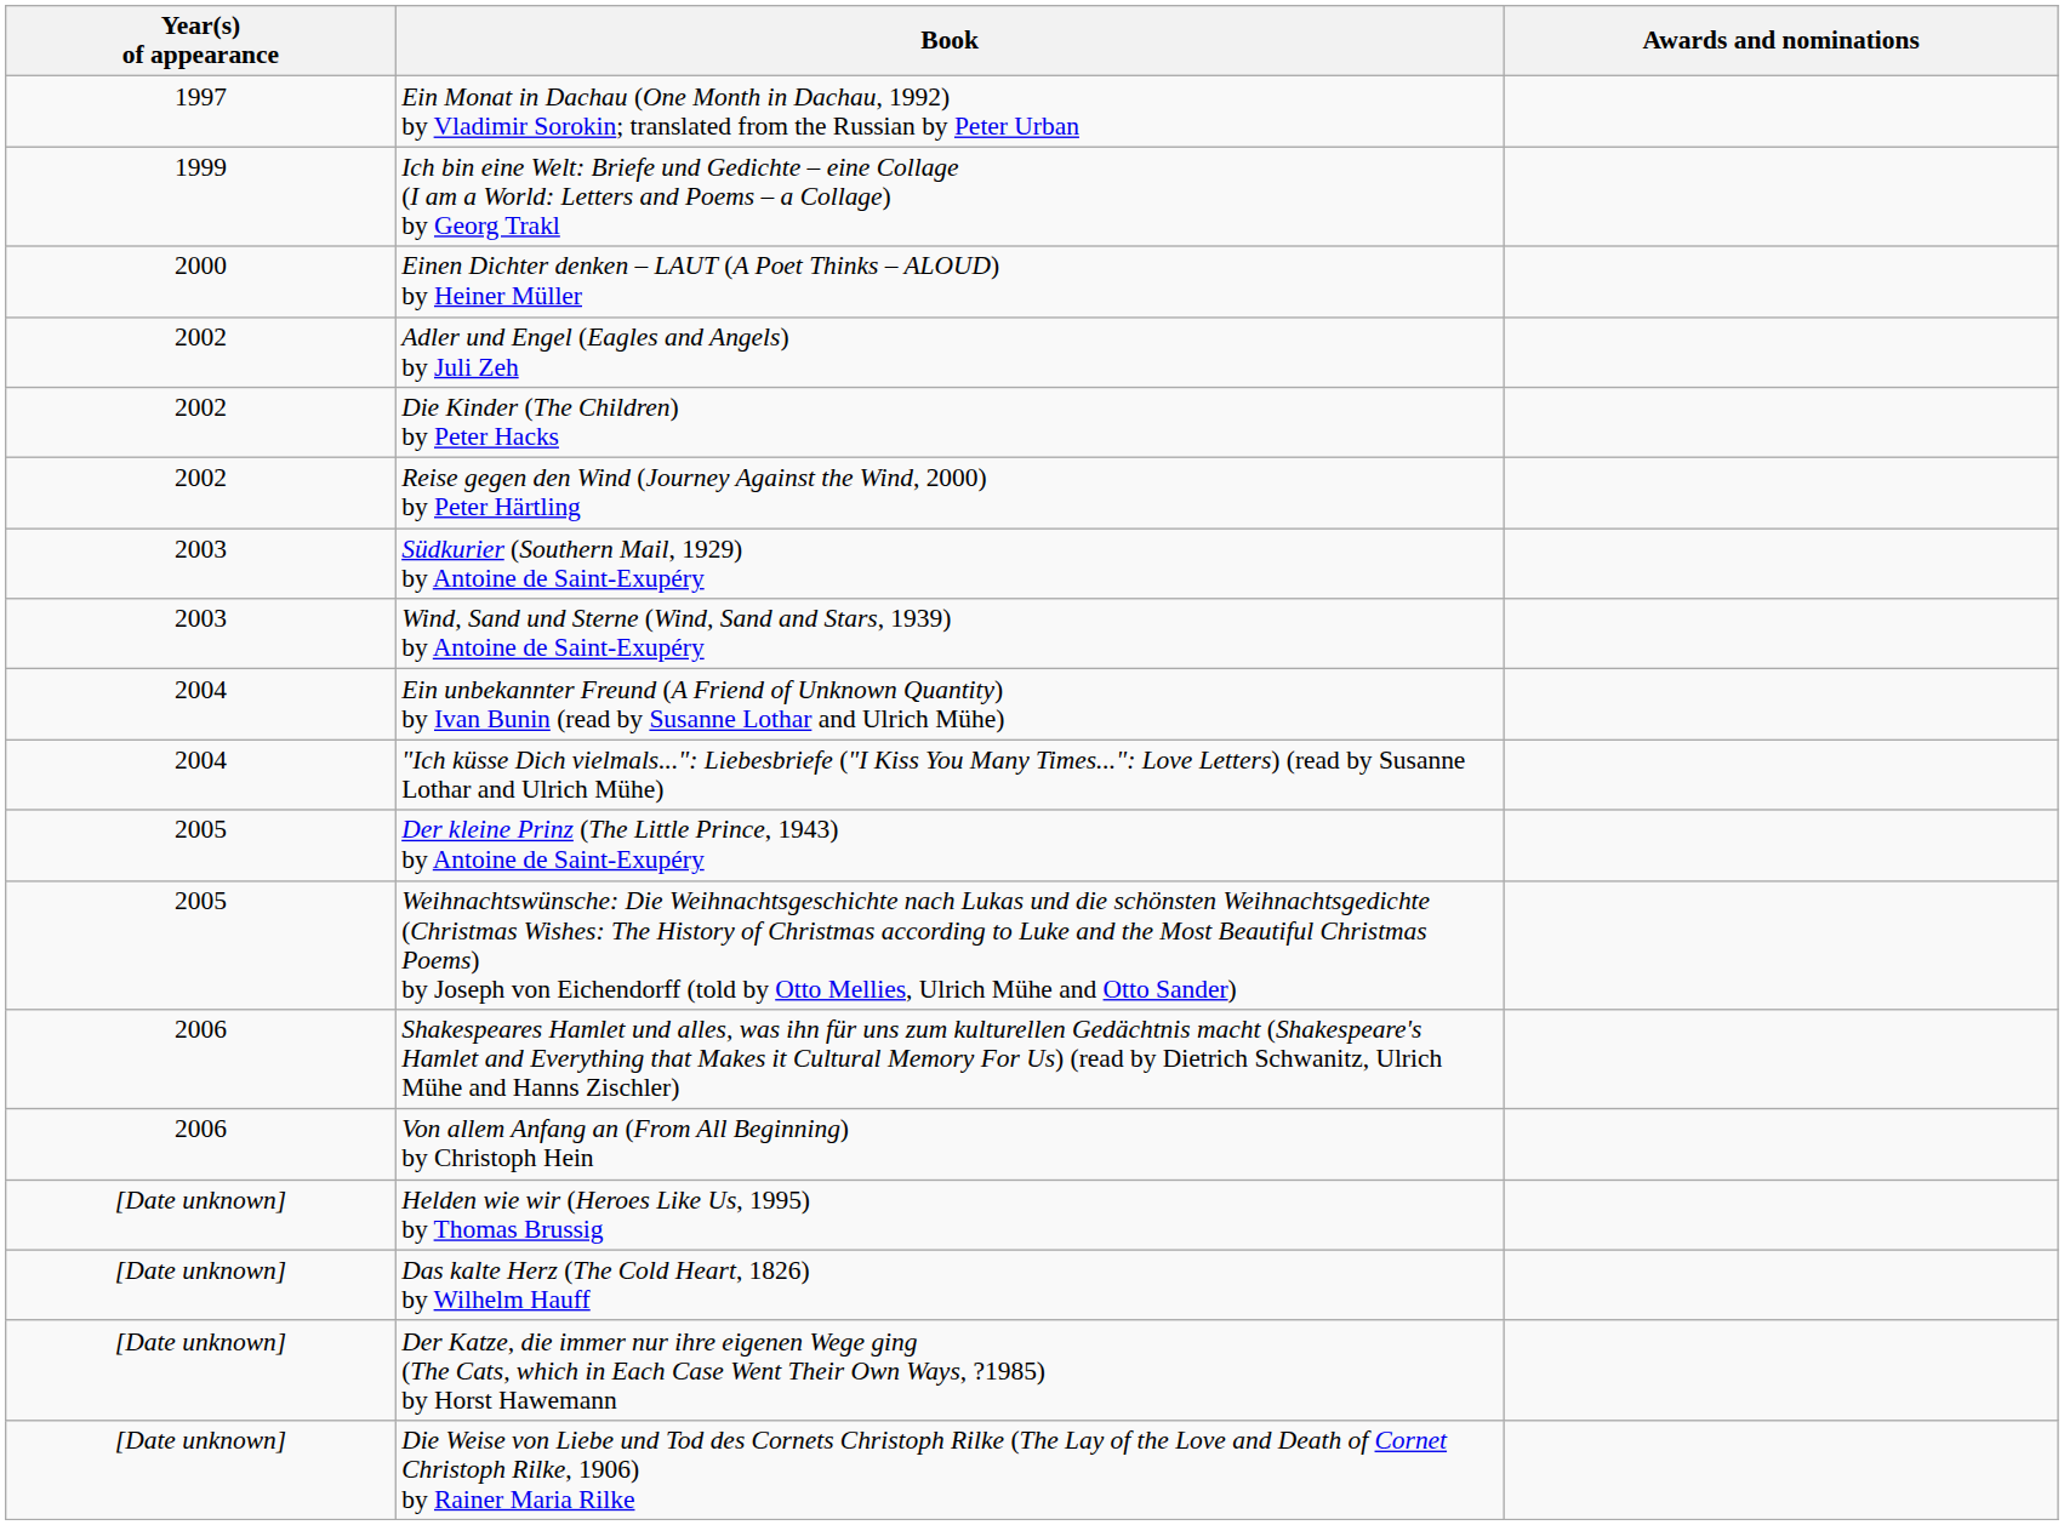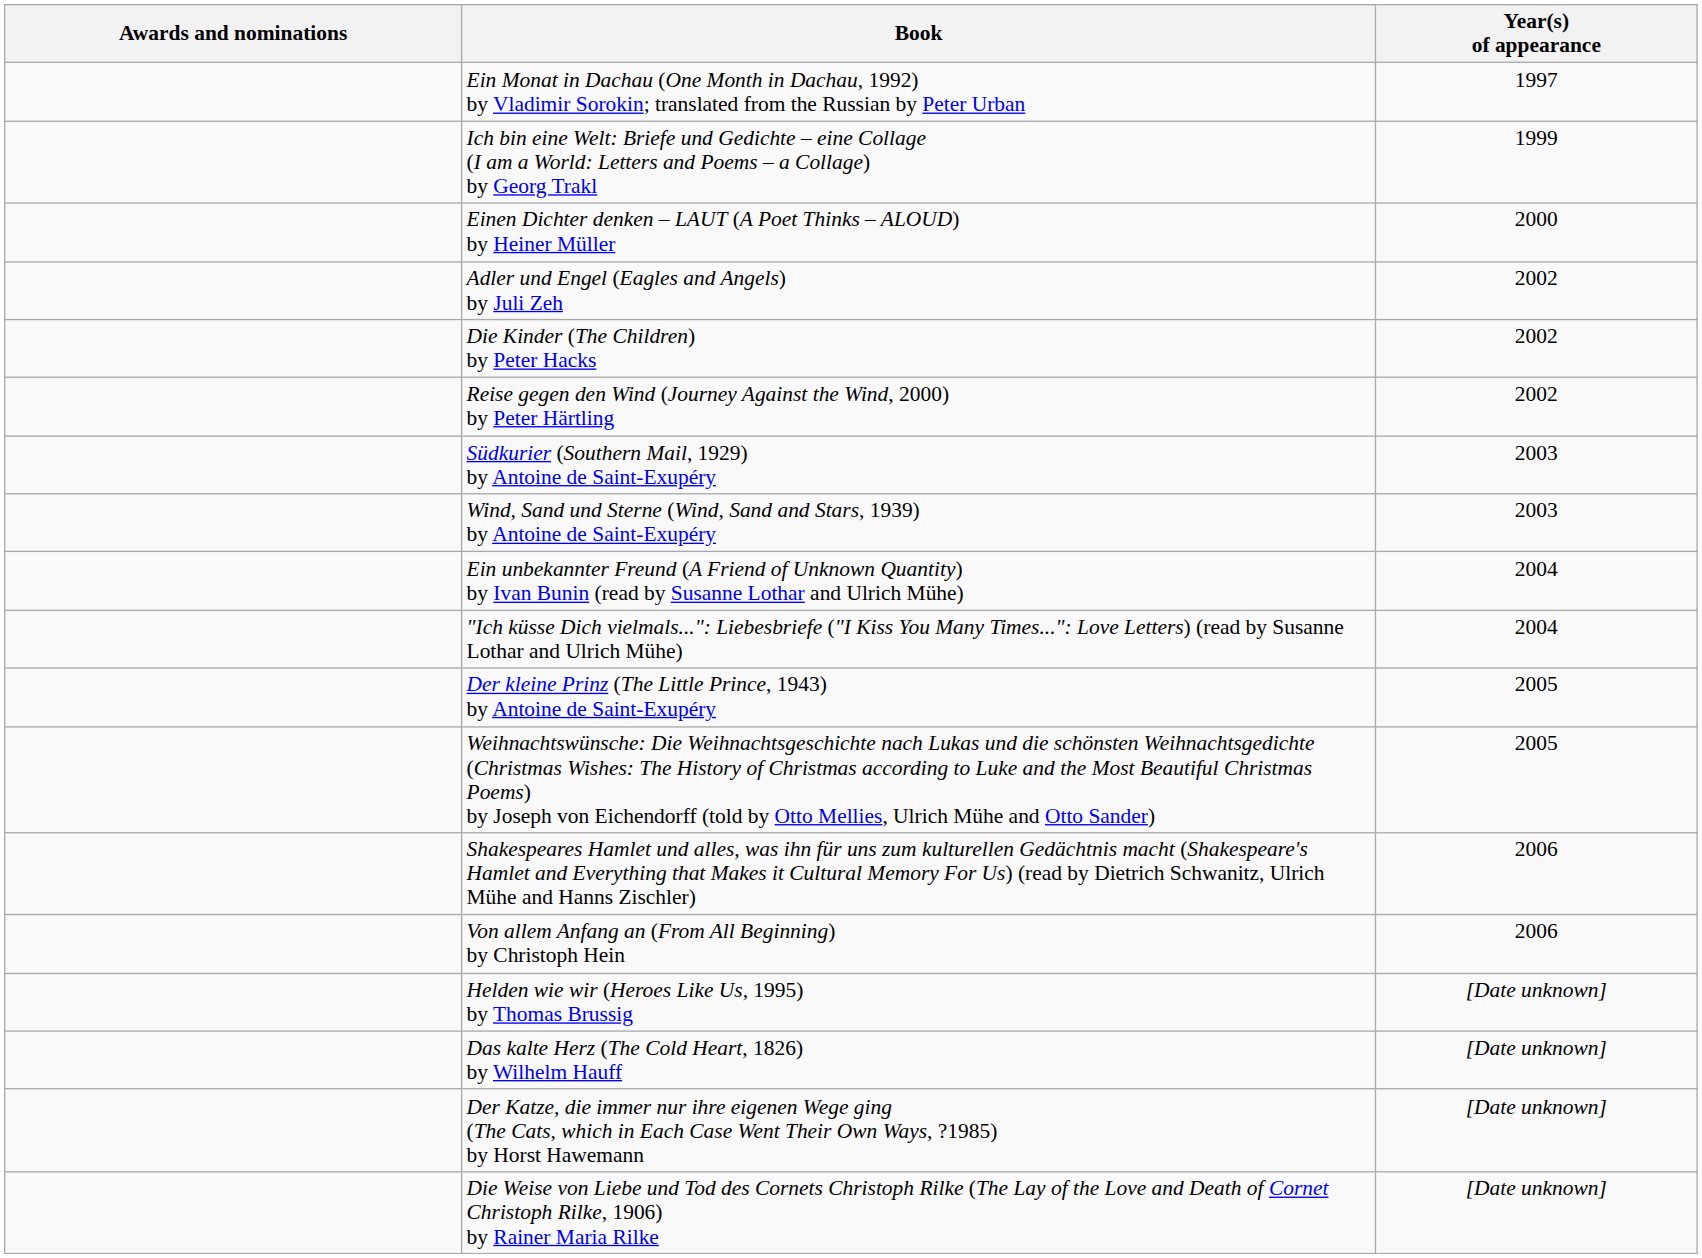 <table class="wikitable" style="width:100%">
 <tr>
+<th width="27%">Awards and nominations</th>
+<th width="54%">Book</th>
 <th width="19%">Year(s)<br>of appearance</th>
-<th width="54%">Book</th>
-<th width="27%">Awards and nominations</th>
 </tr>
 <tr valign=top>
+<td></td>
+<td><em>Ein Monat in Dachau</em> (<em>One Month in Dachau</em>, 1992)<br>by <a href='#'>Vladimir Sorokin</a>; translated from the Russian by <a href='#'>Peter Urban</a></td>
 <td align=center>1997</td>
-<td><em>Ein Monat in Dachau</em> (<em>One Month in Dachau</em>, 1992)<br>by <a href='#'>Vladimir Sorokin</a>; translated from the Russian by <a href='#'>Peter Urban</a></td>
-<td></td>
 </tr>
 <tr valign=top>
+<td></td>
+<td><em>Ich bin eine Welt: Briefe und Gedichte – eine Collage </em><br>(<em>I am a World: Letters and Poems – a Collage</em>)<br>by <a href='#'>Georg Trakl</a></td>
 <td align=center>1999</td>
-<td><em>Ich bin eine Welt: Briefe und Gedichte – eine Collage </em><br>(<em>I am a World: Letters and Poems – a Collage</em>)<br>by <a href='#'>Georg Trakl</a></td>
-<td></td>
 </tr>
 <tr valign=top>
+<td></td>
+<td><em>Einen Dichter denken – LAUT</em> (<em>A Poet Thinks – ALOUD</em>)<br>by <a href='#'>Heiner Müller</a></td>
 <td align=center>2000</td>
-<td><em>Einen Dichter denken – LAUT</em> (<em>A Poet Thinks – ALOUD</em>)<br>by <a href='#'>Heiner Müller</a></td>
-<td></td>
 </tr>
 <tr valign=top>
+<td></td>
+<td><em>Adler und Engel</em> (<em>Eagles and Angels</em>)<br>by <a href='#'>Juli Zeh</a></td>
 <td align=center>2002</td>
-<td><em>Adler und Engel</em> (<em>Eagles and Angels</em>)<br>by <a href='#'>Juli Zeh</a></td>
-<td></td>
 </tr>
 <tr valign=top>
+<td></td>
+<td><em>Die Kinder</em> (<em>The Children</em>)<br>by <a href='#'>Peter Hacks</a></td>
 <td align=center>2002</td>
-<td><em>Die Kinder</em> (<em>The Children</em>)<br>by <a href='#'>Peter Hacks</a></td>
-<td></td>
 </tr>
 <tr valign=top>
+<td></td>
+<td><em>Reise gegen den Wind</em> (<em>Journey Against the Wind</em>, 2000)<br>by <a href='#'>Peter Härtling</a></td>
 <td align=center>2002</td>
-<td><em>Reise gegen den Wind</em> (<em>Journey Against the Wind</em>, 2000)<br>by <a href='#'>Peter Härtling</a></td>
-<td></td>
 </tr>
 <tr valign=top>
+<td></td>
+<td><em><a href='#'>Südkurier</a></em> (<em>Southern Mail</em>, 1929)<br>by <a href='#'>Antoine de Saint-Exupéry</a></td>
 <td align=center>2003</td>
-<td><em><a href='#'>Südkurier</a></em> (<em>Southern Mail</em>, 1929)<br>by <a href='#'>Antoine de Saint-Exupéry</a></td>
-<td></td>
 </tr>
 <tr valign=top>
+<td></td>
+<td><em>Wind, Sand und Sterne</em> (<em>Wind, Sand and Stars</em>, 1939)<br>by <a href='#'>Antoine de Saint-Exupéry</a></td>
 <td align=center>2003</td>
-<td><em>Wind, Sand und Sterne</em> (<em>Wind, Sand and Stars</em>, 1939)<br>by <a href='#'>Antoine de Saint-Exupéry</a></td>
-<td></td>
 </tr>
 <tr valign=top>
+<td></td>
+<td><em>Ein unbekannter Freund</em> (<em>A Friend of Unknown Quantity</em>) <br>by <a href='#'>Ivan Bunin</a> (read by <a href='#'>Susanne Lothar</a> and Ulrich Mühe)</td>
 <td align=center>2004</td>
-<td><em>Ein unbekannter Freund</em> (<em>A Friend of Unknown Quantity</em>) <br>by <a href='#'>Ivan Bunin</a> (read by <a href='#'>Susanne Lothar</a> and Ulrich Mühe)</td>
-<td></td>
 </tr>
 <tr valign=top>
+<td></td>
+<td><em>"Ich küsse Dich vielmals...": Liebesbriefe</em> (<em>"I Kiss You Many Times...": Love Letters</em>) (read by Susanne Lothar and Ulrich Mühe)</td>
 <td align=center>2004</td>
-<td><em>"Ich küsse Dich vielmals...": Liebesbriefe</em> (<em>"I Kiss You Many Times...": Love Letters</em>) (read by Susanne Lothar and Ulrich Mühe)</td>
-<td></td>
 </tr>
 <tr valign=top>
+<td></td>
+<td><em><a href='#'>Der kleine Prinz</a></em> (<em>The Little Prince</em>, 1943)<br>by <a href='#'>Antoine de Saint-Exupéry</a></td>
 <td align=center>2005</td>
-<td><em><a href='#'>Der kleine Prinz</a></em> (<em>The Little Prince</em>, 1943)<br>by <a href='#'>Antoine de Saint-Exupéry</a></td>
-<td></td>
 </tr>
 <tr valign=top>
+<td></td>
+<td><em>Weihnachtswünsche: Die Weihnachtsgeschichte nach Lukas und die schönsten Weihnachtsgedichte</em> (<em>Christmas Wishes: The History of Christmas according to Luke and the Most Beautiful Christmas Poems</em>)<br>by Joseph von Eichendorff (told by <a href='#'>Otto Mellies</a>, Ulrich Mühe and <a href='#'>Otto Sander</a>)</td>
 <td align=center>2005</td>
-<td><em>Weihnachtswünsche: Die Weihnachtsgeschichte nach Lukas und die schönsten Weihnachtsgedichte</em> (<em>Christmas Wishes: The History of Christmas according to Luke and the Most Beautiful Christmas Poems</em>)<br>by Joseph von Eichendorff (told by <a href='#'>Otto Mellies</a>, Ulrich Mühe and <a href='#'>Otto Sander</a>)</td>
-<td></td>
 </tr>
 <tr valign=top>
+<td></td>
+<td><em>Shakespeares Hamlet und alles, was ihn für uns zum kulturellen Gedächtnis macht</em> (<em>Shakespeare's Hamlet and Everything that Makes it Cultural Memory For Us</em>) (read by Dietrich Schwanitz, Ulrich Mühe and Hanns Zischler)</td>
 <td align=center>2006</td>
-<td><em>Shakespeares Hamlet und alles, was ihn für uns zum kulturellen Gedächtnis macht</em> (<em>Shakespeare's Hamlet and Everything that Makes it Cultural Memory For Us</em>) (read by Dietrich Schwanitz, Ulrich Mühe and Hanns Zischler)</td>
-<td></td>
 </tr>
 <tr valign=top>
+<td></td>
+<td><em>Von allem Anfang an</em> (<em>From All Beginning</em>)<br>by Christoph Hein</td>
 <td align=center>2006</td>
-<td><em>Von allem Anfang an</em> (<em>From All Beginning</em>)<br>by Christoph Hein</td>
-<td></td>
 </tr>
 <tr valign=top>
+<td></td>
+<td><em>Helden wie wir</em> (<em>Heroes Like Us</em>, 1995)<br>by <a href='#'>Thomas Brussig</a></td>
 <td align=center><em>[Date unknown]</em></td>
-<td><em>Helden wie wir</em> (<em>Heroes Like Us</em>, 1995)<br>by <a href='#'>Thomas Brussig</a></td>
-<td></td>
 </tr>
 <tr valign=top>
+<td></td>
+<td><em>Das kalte Herz</em> (<em>The Cold Heart</em>, 1826)<br>by <a href='#'>Wilhelm Hauff</a></td>
 <td align=center><em>[Date unknown]</em></td>
-<td><em>Das kalte Herz</em> (<em>The Cold Heart</em>, 1826)<br>by <a href='#'>Wilhelm Hauff</a></td>
-<td></td>
 </tr>
 <tr valign=top>
+<td></td>
+<td><em>Der Katze, die immer nur ihre eigenen Wege ging</em><br>(<em>The Cats, which in Each Case Went Their Own Ways</em>, ?1985)<br>by Horst Hawemann</td>
 <td align=center><em>[Date unknown]</em></td>
-<td><em>Der Katze, die immer nur ihre eigenen Wege ging</em><br>(<em>The Cats, which in Each Case Went Their Own Ways</em>, ?1985)<br>by Horst Hawemann</td>
-<td></td>
 </tr>
 <tr valign=top>
+<td></td>
+<td><em>Die Weise von Liebe und Tod des Cornets Christoph Rilke</em> (<em>The Lay of the Love and Death of <a href='#'>Cornet</a> Christoph Rilke</em>, 1906)<br>by <a href='#'>Rainer Maria Rilke</a></td>
 <td align=center><em>[Date unknown]</em></td>
-<td><em>Die Weise von Liebe und Tod des Cornets Christoph Rilke</em> (<em>The Lay of the Love and Death of <a href='#'>Cornet</a> Christoph Rilke</em>, 1906)<br>by <a href='#'>Rainer Maria Rilke</a></td>
-<td></td>
 </tr>
 </table>
